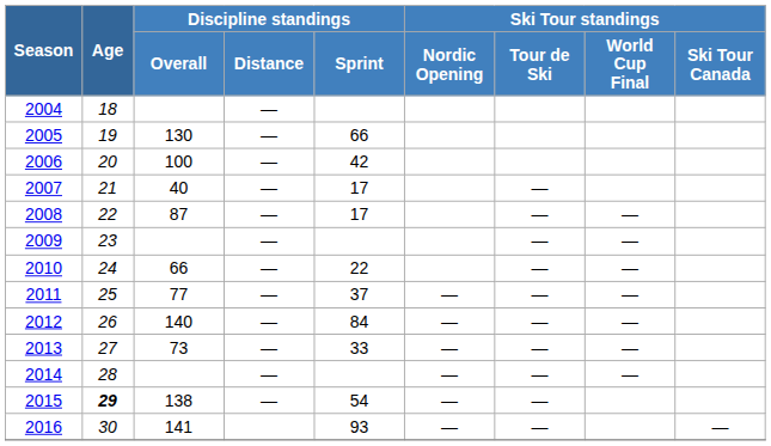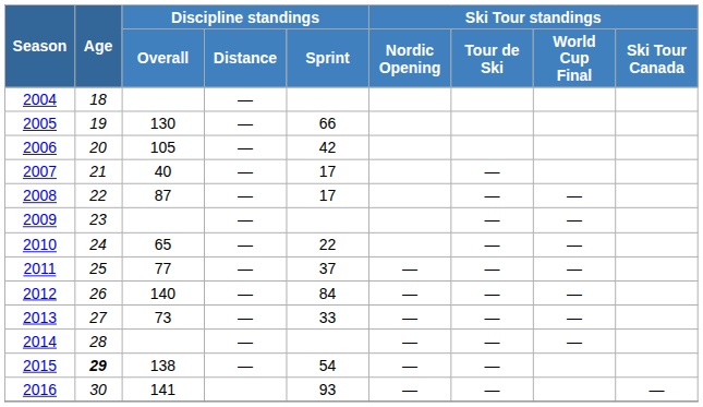 <table class="wikitable" style="font-size:95%; text-align:center; border:grey solid 1px; border-collapse:collapse; background:#ffffff;">
 <tr>
 <th style="background-color:#369; color:white; width:60px;" rowspan="2"> Season </th>
 <th style="background-color:#369; color:white; width:40px;" rowspan="2"> Age </th>
 <th style="background-color:#4180be; color:white;" colspan="3">Discipline standings</th>
 <th style="background-color:#4180be; color:white;" colspan="4">Ski Tour standings</th>
 </tr>
 <tr>
 <th style="background-color:#4180be; color:white; width:75px;">Overall</th>
 <th style="background-color:#4180be; color:white; width:75px;">Distance</th>
 <th style="background-color:#4180be; color:white; width:75px;">Sprint</th>
 <th style="background-color:#4180be; color:white; width:75px;">Nordic<br>Opening</th>
 <th style="background-color:#4180be; color:white; width:75px;">Tour de<br>Ski</th>
 <th style="background-color:#4180be; color:white; width:75px;">World Cup<br>Final</th>
 <th style="background-color:#4180be; color:white; width:75px;">Ski Tour<br>Canada</th>
 </tr>
 <tr>
 <td><a href='#'>2004</a></td>
 <td><em>18</em></td>
 <td></td>
 <td>—</td>
 <td></td>
 <td></td>
 <td></td>
 <td></td>
 <td></td>
 </tr>
 <tr>
 <td><a href='#'>2005</a></td>
 <td><em>19</em></td>
 <td>130</td>
 <td>—</td>
 <td>66</td>
 <td></td>
 <td></td>
 <td></td>
 <td></td>
 </tr>
 <tr>
 <td><a href='#'>2006</a></td>
 <td><em>20</em></td>
-<td>100</td>
+<td>105</td>
 <td>—</td>
 <td>42</td>
 <td></td>
 <td></td>
 <td></td>
 <td></td>
 </tr>
 <tr>
 <td><a href='#'>2007</a></td>
 <td><em>21</em></td>
 <td>40</td>
 <td>—</td>
 <td>17</td>
 <td></td>
 <td>—</td>
 <td></td>
 <td></td>
 </tr>
 <tr>
 <td><a href='#'>2008</a></td>
 <td><em>22</em></td>
 <td>87</td>
 <td>—</td>
 <td>17</td>
 <td></td>
 <td>—</td>
 <td>—</td>
 <td></td>
 </tr>
 <tr>
 <td><a href='#'>2009</a></td>
 <td><em>23</em></td>
 <td></td>
 <td>—</td>
 <td></td>
 <td></td>
 <td>—</td>
 <td>—</td>
 <td></td>
 </tr>
 <tr>
 <td><a href='#'>2010</a></td>
 <td><em>24</em></td>
-<td>66</td>
+<td>65</td>
 <td>—</td>
 <td>22</td>
 <td></td>
 <td>—</td>
 <td>—</td>
 <td></td>
 </tr>
 <tr>
 <td><a href='#'>2011</a></td>
 <td><em>25</em></td>
 <td>77</td>
 <td>—</td>
 <td>37</td>
 <td>—</td>
 <td>—</td>
 <td>—</td>
 <td></td>
 </tr>
 <tr>
 <td><a href='#'>2012</a></td>
 <td><em>26</em></td>
 <td>140</td>
 <td>—</td>
 <td>84</td>
 <td>—</td>
 <td>—</td>
 <td>—</td>
 <td></td>
 </tr>
 <tr>
 <td><a href='#'>2013</a></td>
 <td><em>27</em></td>
 <td>73</td>
 <td>—</td>
 <td>33</td>
 <td>—</td>
 <td>—</td>
 <td>—</td>
 <td></td>
 </tr>
 <tr>
 <td><a href='#'>2014</a></td>
 <td><em>28</em></td>
 <td></td>
 <td>—</td>
 <td></td>
 <td>—</td>
 <td>—</td>
 <td>—</td>
 <td></td>
 </tr>
 <tr>
 <td><a href='#'>2015</a></td>
 <td><strong><em>29</em></strong></td>
 <td>138</td>
 <td>—</td>
 <td>54</td>
 <td>—</td>
 <td>—</td>
 <td></td>
 <td></td>
 </tr>
 <tr>
 <td><a href='#'>2016</a></td>
 <td><em>30</em></td>
 <td>141</td>
 <td></td>
 <td>93</td>
 <td>—</td>
 <td>—</td>
 <td></td>
 <td>—</td>
 </tr>
 <tr>
 </tr>
 </table>
